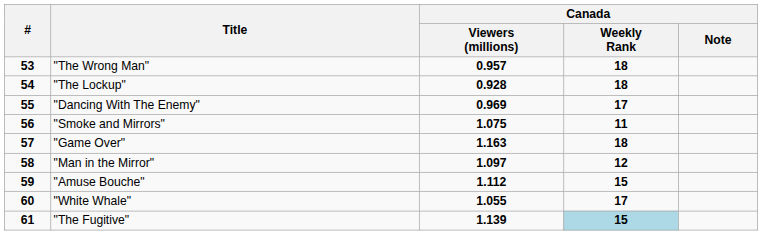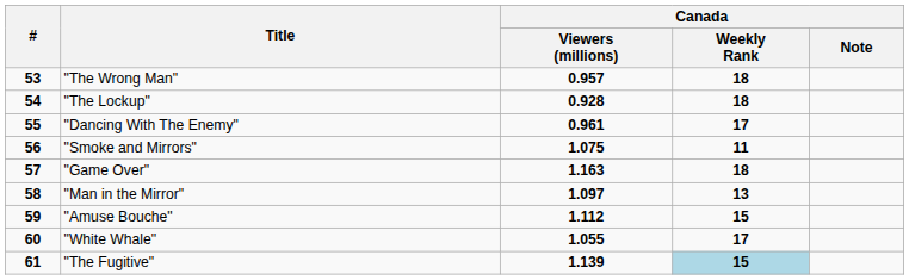 <table class="wikitable" style="text-align:center; width: 50%;">
 <tr>
 <th rowspan="2">#</th>
 <th rowspan="2">Title</th>
 <th colspan="3">Canada</th>
 </tr>
 <tr>
 <th>Viewers<br>(millions)</th>
 <th>Weekly<br>Rank</th>
 <th>Note</th>
 </tr>
 <tr>
 <td><strong>53</strong></td>
 <td align="left">"The Wrong Man"</td>
 <td><strong>0.957</strong></td>
 <td><strong>18</strong></td>
 <td></td>
 </tr>
 <tr>
 <td><strong>54</strong></td>
 <td align="left">"The Lockup"</td>
 <td><strong>0.928</strong></td>
 <td><strong>18</strong></td>
 <td></td>
 </tr>
 <tr>
 <td><strong>55</strong></td>
 <td align="left">"Dancing With The Enemy"</td>
-<td><strong>0.969</strong></td>
+<td><strong>0.961</strong></td>
 <td><strong>17</strong></td>
 <td></td>
 </tr>
 <tr>
 <td><strong>56</strong></td>
 <td align="left">"Smoke and Mirrors"</td>
 <td><strong>1.075</strong></td>
 <td><strong>11</strong></td>
 <td></td>
 </tr>
 <tr>
 <td><strong>57</strong></td>
 <td align="left">"Game Over"</td>
 <td><strong>1.163</strong></td>
 <td><strong>18</strong></td>
 <td></td>
 </tr>
 <tr>
 <td><strong>58</strong></td>
 <td align="left">"Man in the Mirror"</td>
 <td><strong>1.097</strong></td>
-<td><strong>12</strong></td>
+<td><strong>13</strong></td>
 <td></td>
 </tr>
 <tr>
 <td><strong>59</strong></td>
 <td align="left">"Amuse Bouche"</td>
 <td><strong>1.112</strong></td>
 <td><strong>15</strong></td>
 <td></td>
 </tr>
 <tr>
 <td><strong>60</strong></td>
 <td align="left">"White Whale"</td>
 <td><strong>1.055</strong></td>
 <td><strong>17</strong></td>
 <td></td>
 </tr>
 <tr>
 <td><strong>61</strong></td>
 <td align="left">"The Fugitive"</td>
 <td><strong>1.139</strong></td>
 <td style="background: lightblue;"><strong>15</strong></td>
 <td></td>
 </tr>
 </table>
